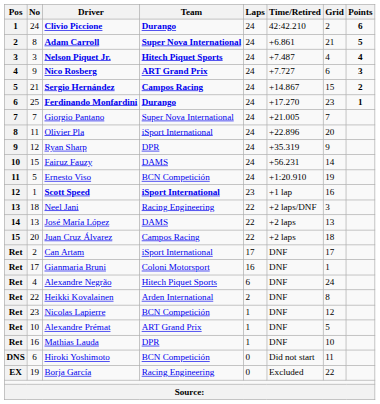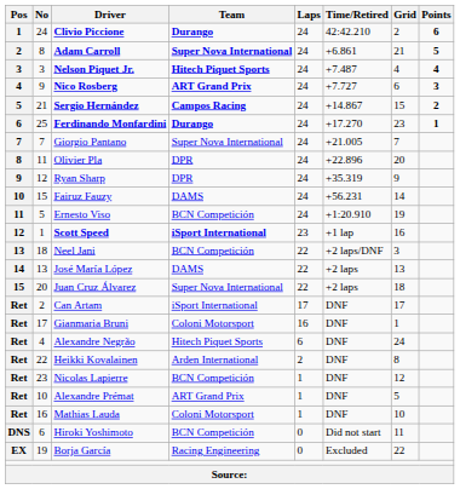 <table class="wikitable" style="font-size:85%">
 <tr>
 <th>Pos</th>
 <th>No</th>
 <th>Driver</th>
 <th>Team</th>
 <th>Laps</th>
 <th>Time/Retired</th>
 <th>Grid</th>
 <th>Points</th>
 </tr>
 <tr>
 <th>1</th>
 <td align="center">24</td>
 <td> <strong><a href='#'>Clivio Piccione</a></strong></td>
 <td><strong><a href='#'>Durango</a></strong></td>
 <td>24</td>
 <td>42:42.210</td>
 <td>2</td>
 <td align="center"><strong>6</strong></td>
 </tr>
 <tr>
 <th>2</th>
 <td align="center">8</td>
 <td> <strong><a href='#'>Adam Carroll</a></strong></td>
 <td><strong><a href='#'>Super Nova International</a></strong></td>
 <td>24</td>
 <td>+6.861</td>
 <td>21</td>
 <td align="center"><strong>5</strong></td>
 </tr>
 <tr>
 <th>3</th>
 <td align="center">3</td>
 <td> <strong><a href='#'>Nelson Piquet Jr.</a></strong></td>
 <td><strong><a href='#'>Hitech Piquet Sports</a></strong></td>
 <td>24</td>
 <td>+7.487</td>
 <td>4</td>
 <td align="center"><strong>4</strong></td>
 </tr>
 <tr>
 <th>4</th>
 <td align="center">9</td>
 <td> <strong><a href='#'>Nico Rosberg</a></strong></td>
 <td><strong><a href='#'>ART Grand Prix</a></strong></td>
 <td>24</td>
 <td>+7.727</td>
 <td>6</td>
 <td align="center"><strong>3</strong></td>
 </tr>
 <tr>
 <th>5</th>
 <td align="center">21</td>
 <td> <strong><a href='#'>Sergio Hernández</a></strong></td>
 <td><strong><a href='#'>Campos Racing</a></strong></td>
 <td>24</td>
 <td>+14.867</td>
 <td>15</td>
 <td align="center"><strong>2</strong></td>
 </tr>
 <tr>
 <th>6</th>
 <td align="center">25</td>
 <td> <strong><a href='#'>Ferdinando Monfardini</a></strong></td>
 <td><strong><a href='#'>Durango</a></strong></td>
 <td>24</td>
 <td>+17.270</td>
 <td>23</td>
 <td align="center"><strong>1</strong></td>
 </tr>
 <tr>
 <th>7</th>
 <td align="center">7</td>
 <td> <a href='#'>Giorgio Pantano</a></td>
 <td><a href='#'>Super Nova International</a></td>
 <td>24</td>
 <td>+21.005</td>
 <td>7</td>
 <td></td>
 </tr>
 <tr>
 <th>8</th>
 <td align="center">11</td>
 <td> <a href='#'>Olivier Pla</a></td>
-<td><a href='#'>iSport International</a></td>
+<td><a href='#'>DPR</a></td>
 <td>24</td>
 <td>+22.896</td>
 <td>20</td>
 <td></td>
 </tr>
 <tr>
 <th>9</th>
 <td align="center">12</td>
 <td> <a href='#'>Ryan Sharp</a></td>
 <td><a href='#'>DPR</a></td>
 <td>24</td>
 <td>+35.319</td>
 <td>9</td>
 <td></td>
 </tr>
 <tr>
 <th>10</th>
 <td align="center">15</td>
 <td> <a href='#'>Fairuz Fauzy</a></td>
 <td><a href='#'>DAMS</a></td>
 <td>24</td>
 <td>+56.231</td>
 <td>14</td>
 <td></td>
 </tr>
 <tr>
 <th>11</th>
 <td align="center">5</td>
 <td> <a href='#'>Ernesto Viso</a></td>
 <td><a href='#'>BCN Competición</a></td>
 <td>24</td>
 <td>+1:20.910</td>
 <td>19</td>
 <td></td>
 </tr>
 <tr>
 <th>12</th>
 <td align="center">1</td>
 <td> <strong><a href='#'>Scott Speed</a></strong></td>
 <td><strong><a href='#'>iSport International</a></strong></td>
 <td>23</td>
 <td>+1 lap</td>
 <td>16</td>
 <td align="center"><strong></strong></td>
 </tr>
 <tr>
 <th>13</th>
 <td align="center">18</td>
 <td> <a href='#'>Neel Jani</a></td>
-<td><a href='#'>Racing Engineering</a></td>
+<td><a href='#'>BCN Competición</a></td>
 <td>22</td>
 <td>+2 laps/DNF</td>
 <td>3</td>
 <td></td>
 </tr>
 <tr>
 <th>14</th>
 <td align="center">13</td>
 <td> <a href='#'>José María López</a></td>
 <td><a href='#'>DAMS</a></td>
 <td>22</td>
 <td>+2 laps</td>
 <td>13</td>
 <td></td>
 </tr>
 <tr>
 <th>15</th>
 <td align="center">20</td>
 <td> <a href='#'>Juan Cruz Álvarez</a></td>
-<td><a href='#'>Campos Racing</a></td>
+<td><a href='#'>Super Nova International</a></td>
 <td>22</td>
 <td>+2 laps</td>
 <td>18</td>
 <td></td>
 </tr>
 <tr>
 <th>Ret</th>
 <td align="center">2</td>
 <td> <a href='#'>Can Artam</a></td>
 <td><a href='#'>iSport International</a></td>
 <td>17</td>
 <td>DNF</td>
 <td>17</td>
 <td></td>
 </tr>
 <tr>
 <th>Ret</th>
 <td align="center">17</td>
 <td> <a href='#'>Gianmaria Bruni</a></td>
 <td><a href='#'>Coloni Motorsport</a></td>
 <td>16</td>
 <td>DNF</td>
 <td>1</td>
 <td></td>
 </tr>
 <tr>
 <th>Ret</th>
 <td align="center">4</td>
 <td> <a href='#'>Alexandre Negrão</a></td>
 <td><a href='#'>Hitech Piquet Sports</a></td>
 <td>6</td>
 <td>DNF</td>
 <td>24</td>
 <td></td>
 </tr>
 <tr>
 <th>Ret</th>
 <td align="center">22</td>
 <td> <a href='#'>Heikki Kovalainen</a></td>
 <td><a href='#'>Arden International</a></td>
 <td>2</td>
 <td>DNF</td>
 <td>8</td>
 <td></td>
 </tr>
 <tr>
 <th>Ret</th>
 <td align="center">23</td>
 <td> <a href='#'>Nicolas Lapierre</a></td>
 <td><a href='#'>BCN Competición</a></td>
 <td>1</td>
 <td>DNF</td>
 <td>12</td>
 <td></td>
 </tr>
 <tr>
 <th>Ret</th>
 <td align="center">10</td>
 <td> <a href='#'>Alexandre Prémat</a></td>
 <td><a href='#'>ART Grand Prix</a></td>
 <td>1</td>
 <td>DNF</td>
 <td>5</td>
 <td></td>
 </tr>
 <tr>
 <th>Ret</th>
 <td align="center">16</td>
 <td> <a href='#'>Mathias Lauda</a></td>
-<td><a href='#'>DPR</a></td>
+<td><a href='#'>Coloni Motorsport</a></td>
 <td>1</td>
 <td>DNF</td>
 <td>10</td>
 <td></td>
 </tr>
 <tr>
 <th>DNS</th>
 <td align="center">6</td>
 <td> <a href='#'>Hiroki Yoshimoto</a></td>
 <td><a href='#'>BCN Competición</a></td>
 <td>0</td>
 <td>Did not start</td>
 <td>11</td>
 <td></td>
 </tr>
 <tr>
 <th>EX</th>
 <td align="center">19</td>
 <td> <a href='#'>Borja García</a></td>
 <td><a href='#'>Racing Engineering</a></td>
 <td>0</td>
 <td>Excluded</td>
 <td>22</td>
 <td></td>
 </tr>
 <tr>
 <td colspan=8></td>
 </tr>
 <tr>
 <th colspan=8>Source:</th>
 </tr>
 </table>
